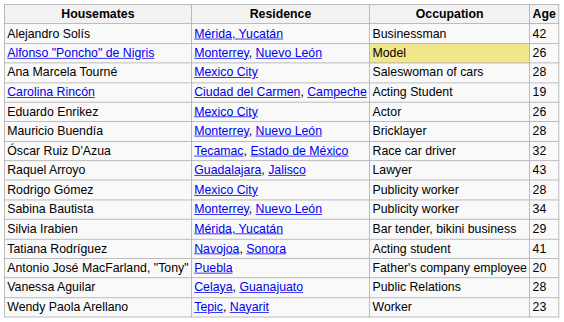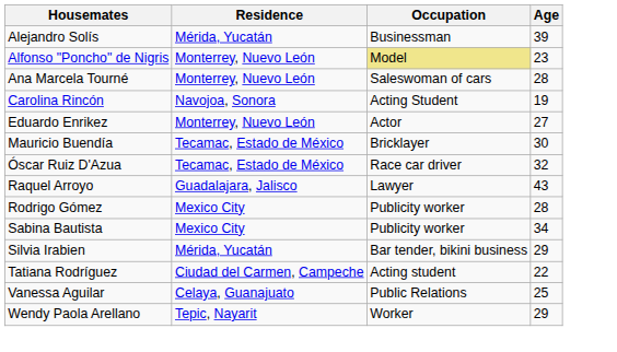 <table class=wikitable>
 <tr>
 <th>Housemates</th>
 <th>Residence</th>
 <th>Occupation</th>
 <th>Age</th>
 </tr>
 <tr>
 <td>Alejandro Solís</td>
 <td><a href='#'>Mérida, Yucatán</a></td>
 <td>Businessman</td>
-<td>42</td>
+<td>39</td>
 </tr>
 <tr>
 <td><a href='#'>Alfonso "Poncho" de Nigris</a></td>
 <td><a href='#'>Monterrey</a>, <a href='#'>Nuevo León</a></td>
 <td style="background: khaki;">Model</td>
-<td>26</td>
+<td>23</td>
 </tr>
 <tr>
 <td>Ana Marcela Tourné</td>
-<td><a href='#'>Mexico City</a></td>
+<td><a href='#'>Monterrey</a>, <a href='#'>Nuevo León</a></td>
 <td>Saleswoman of cars</td>
 <td>28</td>
 </tr>
 <tr>
 <td><a href='#'>Carolina Rincón</a></td>
-<td><a href='#'>Ciudad del Carmen</a>, <a href='#'>Campeche</a></td>
+<td><a href='#'>Navojoa</a>, <a href='#'>Sonora</a></td>
 <td>Acting Student</td>
 <td>19</td>
 </tr>
 <tr>
 <td>Eduardo Enrikez</td>
-<td><a href='#'>Mexico City</a></td>
+<td><a href='#'>Monterrey</a>, <a href='#'>Nuevo León</a></td>
 <td>Actor</td>
-<td>26</td>
+<td>27</td>
 </tr>
 <tr>
 <td>Mauricio Buendía</td>
-<td><a href='#'>Monterrey</a>, <a href='#'>Nuevo León</a></td>
+<td><a href='#'>Tecamac</a>, <a href='#'>Estado de México</a></td>
 <td>Bricklayer</td>
-<td>28</td>
+<td>30</td>
 </tr>
 <tr>
 <td>Óscar Ruiz D'Azua</td>
 <td><a href='#'>Tecamac</a>, <a href='#'>Estado de México</a></td>
 <td>Race car driver</td>
 <td>32</td>
 </tr>
 <tr>
 <td>Raquel Arroyo</td>
 <td><a href='#'>Guadalajara</a>, <a href='#'>Jalisco</a></td>
 <td>Lawyer</td>
 <td>43</td>
 </tr>
 <tr>
 <td>Rodrigo Gómez</td>
 <td><a href='#'>Mexico City</a></td>
 <td>Publicity worker</td>
 <td>28</td>
 </tr>
 <tr>
 <td>Sabina Bautista</td>
-<td><a href='#'>Monterrey</a>, <a href='#'>Nuevo León</a></td>
+<td><a href='#'>Mexico City</a></td>
 <td>Publicity worker</td>
 <td>34</td>
 </tr>
 <tr>
 <td>Silvia Irabien</td>
 <td><a href='#'>Mérida, Yucatán</a></td>
 <td>Bar tender, bikini business</td>
 <td>29</td>
 </tr>
 <tr>
 <td>Tatiana Rodríguez</td>
-<td><a href='#'>Navojoa</a>, <a href='#'>Sonora</a></td>
+<td><a href='#'>Ciudad del Carmen</a>, <a href='#'>Campeche</a></td>
 <td>Acting student</td>
-<td>41</td>
-</tr>
-<tr>
-<td>Antonio José MacFarland, "Tony"</td>
-<td><a href='#'>Puebla</a></td>
-<td>Father's company employee</td>
-<td>20</td>
+<td>22</td>
 </tr>
 <tr>
 <td>Vanessa Aguilar</td>
 <td><a href='#'>Celaya</a>, <a href='#'>Guanajuato</a></td>
 <td>Public Relations</td>
-<td>28</td>
+<td>25</td>
 </tr>
 <tr>
 <td>Wendy Paola Arellano</td>
 <td><a href='#'>Tepic</a>, <a href='#'>Nayarit</a></td>
 <td>Worker</td>
-<td>23</td>
+<td>29</td>
 </tr>
 </table>
